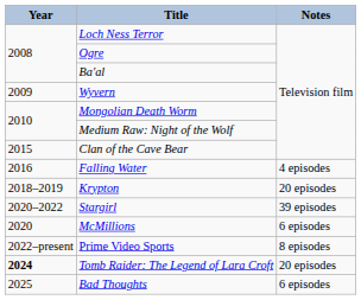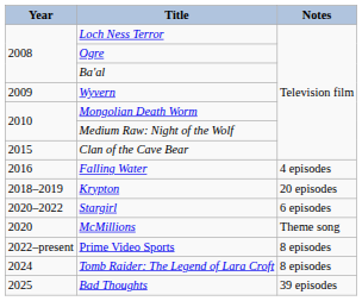 <table class="wikitable">
 <tr style="text-align:center;">
 <th style="background:#B0C4DE;">Year</th>
 <th style="background:#B0C4DE;">Title</th>
 <th style="background:#B0C4DE;">Notes</th>
 </tr>
 <tr>
 <td rowspan="3">2008</td>
 <td><em><a href='#'>Loch Ness Terror</a></em></td>
 <td rowspan="7">Television film</td>
 </tr>
 <tr>
 <td><em><a href='#'>Ogre</a></em></td>
 </tr>
 <tr>
 <td><em>Ba'al</em></td>
 </tr>
 <tr>
 <td>2009</td>
 <td><em><a href='#'>Wyvern</a></em></td>
 </tr>
 <tr>
 <td rowspan="2">2010</td>
 <td><em><a href='#'>Mongolian Death Worm</a></em></td>
 </tr>
 <tr>
 <td><em>Medium Raw: Night of the Wolf</em></td>
 </tr>
 <tr>
 <td>2015</td>
 <td><em>Clan of the Cave Bear</em></td>
 </tr>
 <tr>
 <td>2016</td>
 <td><a href='#'><em>Falling Water</em></a></td>
 <td>4 episodes</td>
 </tr>
 <tr>
 <td>2018–2019</td>
 <td><em><a href='#'>Krypton</a></em></td>
 <td>20 episodes</td>
 </tr>
 <tr>
 <td>2020–2022</td>
 <td><em><a href='#'>Stargirl</a></em></td>
-<td>39 episodes</td>
+<td>6 episodes</td>
 </tr>
 <tr>
 <td>2020</td>
 <td><em><a href='#'>McMillions</a></em></td>
-<td>6 episodes</td>
+<td>Theme song</td>
 </tr>
 <tr>
 <td>2022–present</td>
 <td><a href='#'>Prime Video Sports</a></td>
 <td>8 episodes</td>
 </tr>
 <tr>
-<td><strong>2024</strong></td>
+<td>2024</td>
 <td><em><a href='#'>Tomb Raider: The Legend of Lara Croft</a></em></td>
-<td>20 episodes</td>
+<td>8 episodes</td>
 </tr>
 <tr>
 <td>2025</td>
 <td><em><a href='#'>Bad Thoughts</a></em></td>
-<td>6 episodes</td>
+<td>39 episodes</td>
 </tr>
 </table>
